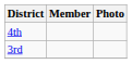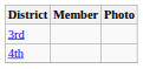 <table class="wikitable sortable">
 <tr>
 <th>District</th>
 <th>Member</th>
 <th>Photo</th>
 </tr>
 <tr>
-<td><a href='#'>4th</a></td>
+<td><a href='#'>3rd</a></td>
 <td></td>
 <td></td>
 </tr>
 <tr>
-<td><a href='#'>3rd</a></td>
+<td><a href='#'>4th</a></td>
 <td></td>
 <td></td>
 </tr>
 <tr>
 </tr>
 </table>
